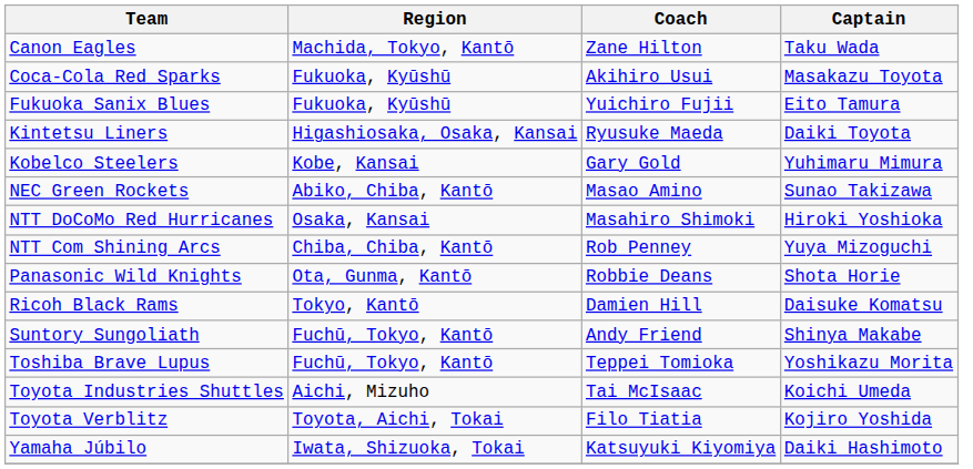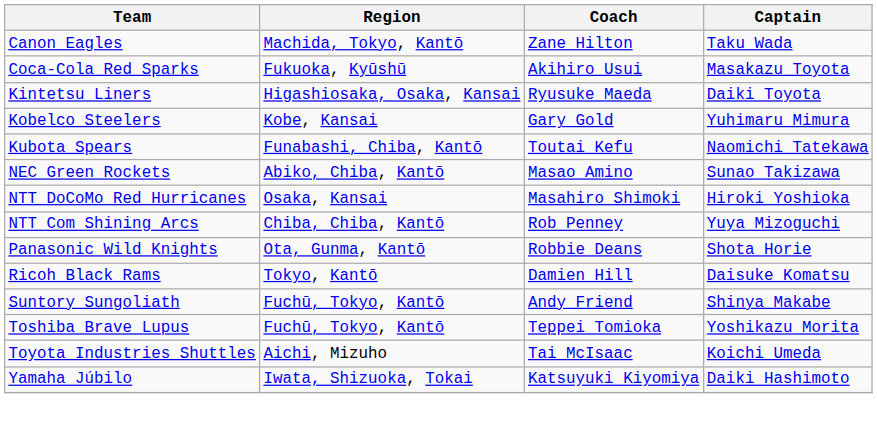 <table class = "wikitable">
 <tr>
 <th>Team</th>
 <th>Region</th>
 <th>Coach</th>
 <th>Captain</th>
 </tr>
 <tr>
 <td><a href='#'>Canon Eagles</a></td>
 <td><a href='#'>Machida, Tokyo</a>, <a href='#'>Kantō</a></td>
 <td> <a href='#'>Zane Hilton</a></td>
 <td> <a href='#'>Taku Wada</a></td>
 </tr>
 <tr>
 <td><a href='#'>Coca-Cola Red Sparks</a></td>
 <td><a href='#'>Fukuoka</a>, <a href='#'>Kyūshū</a></td>
 <td> <a href='#'>Akihiro Usui</a></td>
 <td> <a href='#'>Masakazu Toyota</a></td>
 </tr>
 <tr>
-<td><a href='#'>Fukuoka Sanix Blues</a></td>
-<td><a href='#'>Fukuoka</a>, <a href='#'>Kyūshū</a></td>
-<td> <a href='#'>Yuichiro Fujii</a></td>
-<td> <a href='#'>Eito Tamura</a></td>
-</tr>
-<tr>
 <td><a href='#'>Kintetsu Liners</a></td>
 <td><a href='#'>Higashiosaka, Osaka</a>, <a href='#'>Kansai</a></td>
 <td> <a href='#'>Ryusuke Maeda</a></td>
 <td> <a href='#'>Daiki Toyota</a></td>
 </tr>
 <tr>
 <td><a href='#'>Kobelco Steelers</a></td>
 <td><a href='#'>Kobe</a>, <a href='#'>Kansai</a></td>
 <td> <a href='#'>Gary Gold</a></td>
 <td> <a href='#'>Yuhimaru Mimura</a></td>
+</tr>
+<tr>
+<td><a href='#'>Kubota Spears</a></td>
+<td><a href='#'>Funabashi, Chiba</a>, <a href='#'>Kantō</a></td>
+<td> <a href='#'>Toutai Kefu</a></td>
+<td> <a href='#'>Naomichi Tatekawa</a></td>
 </tr>
 <tr>
 <td><a href='#'>NEC Green Rockets</a></td>
 <td><a href='#'>Abiko, Chiba</a>, <a href='#'>Kantō</a></td>
 <td> <a href='#'>Masao Amino</a></td>
 <td> <a href='#'>Sunao Takizawa</a></td>
 </tr>
 <tr>
 <td><a href='#'>NTT DoCoMo Red Hurricanes</a></td>
 <td><a href='#'>Osaka</a>, <a href='#'>Kansai</a></td>
 <td> <a href='#'>Masahiro Shimoki</a></td>
 <td> <a href='#'>Hiroki Yoshioka</a></td>
 </tr>
 <tr>
 <td><a href='#'>NTT Com Shining Arcs</a></td>
 <td><a href='#'>Chiba, Chiba</a>, <a href='#'>Kantō</a></td>
 <td> <a href='#'>Rob Penney</a></td>
 <td> <a href='#'>Yuya Mizoguchi</a></td>
 </tr>
 <tr>
 <td><a href='#'>Panasonic Wild Knights</a></td>
 <td><a href='#'>Ota, Gunma</a>, <a href='#'>Kantō</a></td>
 <td> <a href='#'>Robbie Deans</a></td>
 <td> <a href='#'>Shota Horie</a></td>
 </tr>
 <tr>
 <td><a href='#'>Ricoh Black Rams</a></td>
 <td><a href='#'>Tokyo</a>, <a href='#'>Kantō</a></td>
 <td> <a href='#'>Damien Hill</a></td>
 <td> <a href='#'>Daisuke Komatsu</a></td>
 </tr>
 <tr>
 <td><a href='#'>Suntory Sungoliath</a></td>
 <td><a href='#'>Fuchū, Tokyo</a>, <a href='#'>Kantō</a></td>
 <td> <a href='#'>Andy Friend</a></td>
 <td> <a href='#'>Shinya Makabe</a></td>
 </tr>
 <tr>
 <td><a href='#'>Toshiba Brave Lupus</a></td>
 <td><a href='#'>Fuchū, Tokyo</a>, <a href='#'>Kantō</a></td>
 <td> <a href='#'>Teppei Tomioka</a></td>
 <td> <a href='#'>Yoshikazu Morita</a></td>
 </tr>
 <tr>
 <td><a href='#'>Toyota Industries Shuttles</a></td>
 <td><a href='#'>Aichi</a>, Mizuho</td>
 <td> <a href='#'>Tai McIsaac</a></td>
 <td> <a href='#'>Koichi Umeda</a></td>
 </tr>
 <tr>
-<td><a href='#'>Toyota Verblitz</a></td>
-<td><a href='#'>Toyota, Aichi</a>, <a href='#'>Tokai</a></td>
-<td> <a href='#'>Filo Tiatia</a></td>
-<td> <a href='#'>Kojiro Yoshida</a></td>
-</tr>
-<tr>
 <td><a href='#'>Yamaha Júbilo</a></td>
 <td><a href='#'>Iwata, Shizuoka</a>, <a href='#'>Tokai</a></td>
 <td> <a href='#'>Katsuyuki Kiyomiya</a></td>
 <td> <a href='#'>Daiki Hashimoto</a></td>
 </tr>
 <tr>
 </tr>
 </table>
